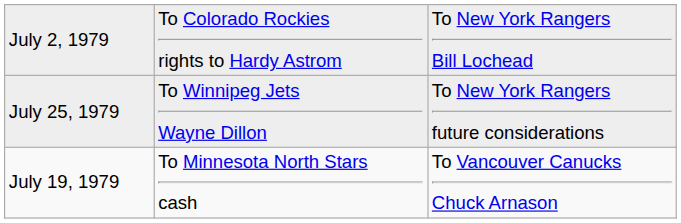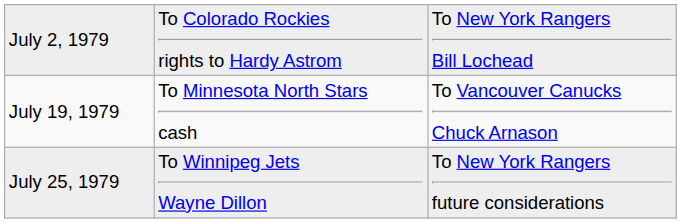 <table class="wikitable" style="border:1px solid #999; width:580px;">
 <tr style="background:#eee;">
 <td>July 2, 1979</td>
 <td valign="top">To <a href='#'>Colorado Rockies</a><hr>rights to <a href='#'>Hardy Astrom</a></td>
 <td valign="top">To <a href='#'>New York Rangers</a><hr><a href='#'>Bill Lochead</a></td>
 </tr>
+<tr>
+<td>July 19, 1979</td>
+<td valign="top">To <a href='#'>Minnesota North Stars</a><hr>cash</td>
+<td valign="top">To <a href='#'>Vancouver Canucks</a><hr><a href='#'>Chuck Arnason</a></td>
+</tr>
 <tr style="background:#eee;">
 <td>July 25, 1979</td>
 <td valign="top">To <a href='#'>Winnipeg Jets</a><hr><a href='#'>Wayne Dillon</a></td>
 <td valign="top">To <a href='#'>New York Rangers</a><hr>future considerations</td>
 </tr>
-<tr>
-<td>July 19, 1979</td>
-<td valign="top">To <a href='#'>Minnesota North Stars</a><hr>cash</td>
-<td valign="top">To <a href='#'>Vancouver Canucks</a><hr><a href='#'>Chuck Arnason</a></td>
-</tr>
 </table>
